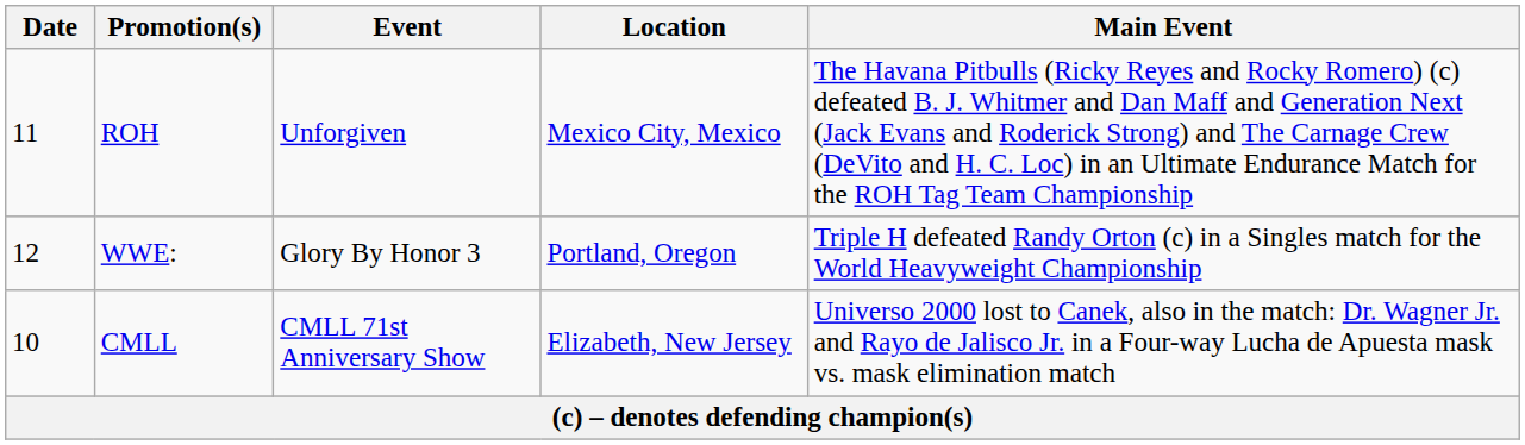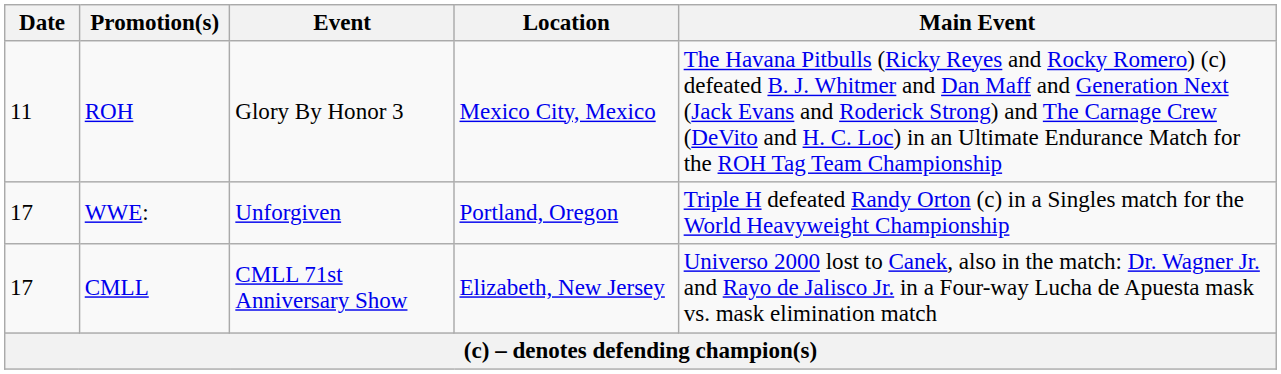 <table class="wikitable" style="width:100%;">
 <tr>
 <th width="5%">Date</th>
 <th width="5%">Promotion(s)</th>
 <th width="15%">Event</th>
 <th width="15%">Location</th>
 <th width="40%">Main Event</th>
 </tr>
 <tr>
 <td>11</td>
 <td><a href='#'>ROH</a></td>
-<td><a href='#'>Unforgiven</a></td>
+<td>Glory By Honor 3</td>
 <td><a href='#'>Mexico City, Mexico</a></td>
 <td><a href='#'>The Havana Pitbulls</a> (<a href='#'>Ricky Reyes</a> and <a href='#'>Rocky Romero</a>) (c) defeated <a href='#'>B. J. Whitmer</a> and <a href='#'>Dan Maff</a> and <a href='#'>Generation Next</a> (<a href='#'>Jack Evans</a> and <a href='#'>Roderick Strong</a>) and <a href='#'>The Carnage Crew</a> (<a href='#'>DeVito</a> and <a href='#'>H. C. Loc</a>) in an Ultimate Endurance Match for the <a href='#'>ROH Tag Team Championship</a></td>
 </tr>
 <tr>
-<td>12</td>
+<td>17</td>
 <td><a href='#'>WWE</a>:<br></td>
-<td>Glory By Honor 3</td>
+<td><a href='#'>Unforgiven</a></td>
 <td><a href='#'>Portland, Oregon</a></td>
 <td><a href='#'>Triple H</a> defeated <a href='#'>Randy Orton</a> (c) in a Singles match for the <a href='#'>World Heavyweight Championship</a></td>
 </tr>
 <tr>
-<td>10</td>
+<td>17</td>
 <td><a href='#'>CMLL</a></td>
 <td><a href='#'>CMLL 71st Anniversary Show</a></td>
 <td><a href='#'>Elizabeth, New Jersey</a></td>
 <td><a href='#'>Universo 2000</a> lost to <a href='#'>Canek</a>, also in the match: <a href='#'>Dr. Wagner Jr.</a> and <a href='#'>Rayo de Jalisco Jr.</a> in a Four-way Lucha de Apuesta mask vs. mask elimination match</td>
 </tr>
 <tr>
 <th colspan="5">(c) – denotes defending champion(s)</th>
 </tr>
 </table>
